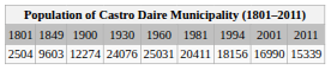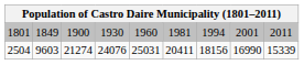 <table class="wikitable">
 <tr>
 <th colspan="9">Population of Castro Daire Municipality (1801–2011)</th>
 </tr>
 <tr bgcolor="#C0C0C0">
 <td align="center">1801</td>
 <td align="center">1849</td>
 <td align="center">1900</td>
 <td align="center">1930</td>
 <td align="center">1960</td>
 <td align="center">1981</td>
 <td align="center">1994</td>
 <td align="center">2001</td>
 <td align="center">2011</td>
 </tr>
 <tr>
 <td align="center">2504</td>
 <td align="center">9603</td>
-<td align="center">12274</td>
+<td align="center">21274</td>
 <td align="center">24076</td>
 <td align="center">25031</td>
 <td align="center">20411</td>
 <td align="center">18156</td>
 <td align="center">16990</td>
 <td align="center">15339</td>
 </tr>
 </table>
